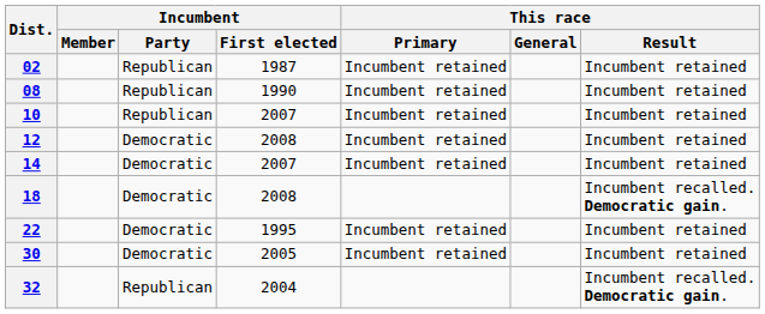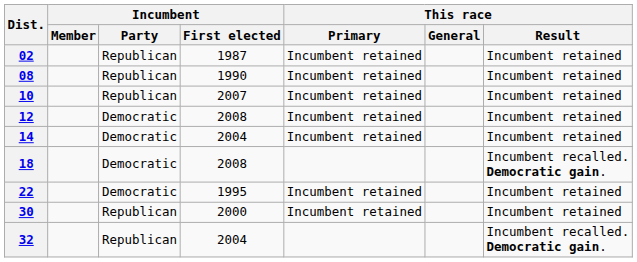 <table class="wikitable sortable">
 <tr>
 <th colspan="1" rowspan="2">Dist.</th>
 <th colspan="3">Incumbent</th>
 <th colspan="3">This race</th>
 </tr>
 <tr valign="bottom">
 <th>Member</th>
 <th>Party</th>
 <th>First elected</th>
 <th>Primary</th>
 <th>General</th>
 <th>Result</th>
 </tr>
 <tr>
 <th><a href='#'>02</a></th>
 <td></td>
 <td>Republican</td>
 <td align="center">1987 </td>
 <td nowrap="">Incumbent retained</td>
 <td nowrap=""></td>
 <td>Incumbent retained</td>
 </tr>
 <tr>
 <th><a href='#'>08</a></th>
 <td></td>
 <td>Republican</td>
 <td align="center">1990</td>
 <td nowrap="">Incumbent retained</td>
 <td nowrap=""></td>
 <td>Incumbent retained</td>
 </tr>
 <tr>
 <th><a href='#'>10</a></th>
 <td></td>
 <td>Republican</td>
 <td align="center">2007</td>
 <td nowrap="">Incumbent retained</td>
 <td nowrap=""></td>
 <td>Incumbent retained</td>
 </tr>
 <tr>
 <th><a href='#'>12</a></th>
 <td></td>
 <td>Democratic</td>
 <td align="center">2008</td>
 <td nowrap="">Incumbent retained</td>
 <td nowrap=""></td>
 <td>Incumbent retained</td>
 </tr>
 <tr>
 <th><a href='#'>14</a></th>
 <td></td>
 <td>Democratic</td>
-<td align="center">2007</td>
+<td align="center">2004</td>
 <td nowrap="">Incumbent retained</td>
 <td nowrap=""></td>
 <td>Incumbent retained</td>
 </tr>
 <tr>
 <th><a href='#'>18</a></th>
 <td></td>
 <td>Democratic</td>
 <td align="center">2008</td>
 <td nowrap=""></td>
 <td nowrap=""></td>
 <td>Incumbent recalled.<br><strong>Democratic gain</strong>.</td>
 </tr>
 <tr>
 <th><a href='#'>22</a></th>
 <td></td>
 <td>Democratic</td>
 <td align="center">1995</td>
 <td nowrap="">Incumbent retained</td>
 <td nowrap=""></td>
 <td>Incumbent retained</td>
 </tr>
 <tr>
 <th><a href='#'>30</a></th>
 <td></td>
-<td>Democratic</td>
-<td align="center">2005</td>
+<td>Republican</td>
+<td align="center">2000</td>
 <td nowrap="">Incumbent retained</td>
 <td nowrap=""></td>
 <td>Incumbent retained</td>
 </tr>
 <tr>
 <th><a href='#'>32</a></th>
 <td></td>
 <td>Republican</td>
 <td align="center">2004</td>
 <td nowrap=""></td>
 <td nowrap=""></td>
 <td>Incumbent recalled.<br><strong>Democratic gain</strong>.</td>
 </tr>
 </table>
